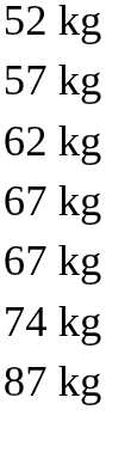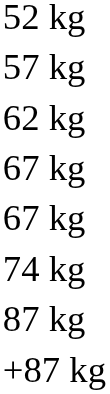 <table>
 <tr>
 <td>52 kg</td>
 <td></td>
 <td></td>
 <td></td>
 </tr>
 <tr>
 <td>57 kg</td>
 <td></td>
 <td></td>
 <td></td>
 </tr>
 <tr>
 <td>62 kg</td>
 <td></td>
 <td></td>
 <td></td>
 </tr>
 <tr>
 <td>67 kg</td>
 <td></td>
 <td></td>
 <td></td>
 </tr>
 <tr>
 <td>67 kg</td>
 <td></td>
 <td></td>
 <td></td>
 </tr>
 <tr>
 <td>74 kg</td>
 <td></td>
 <td></td>
 <td></td>
 </tr>
 <tr>
 <td>87 kg</td>
 <td></td>
 <td></td>
 <td></td>
 </tr>
+<tr>
+<td>+87 kg</td>
+<td></td>
+<td></td>
+<td></td>
+</tr>
 </table>
